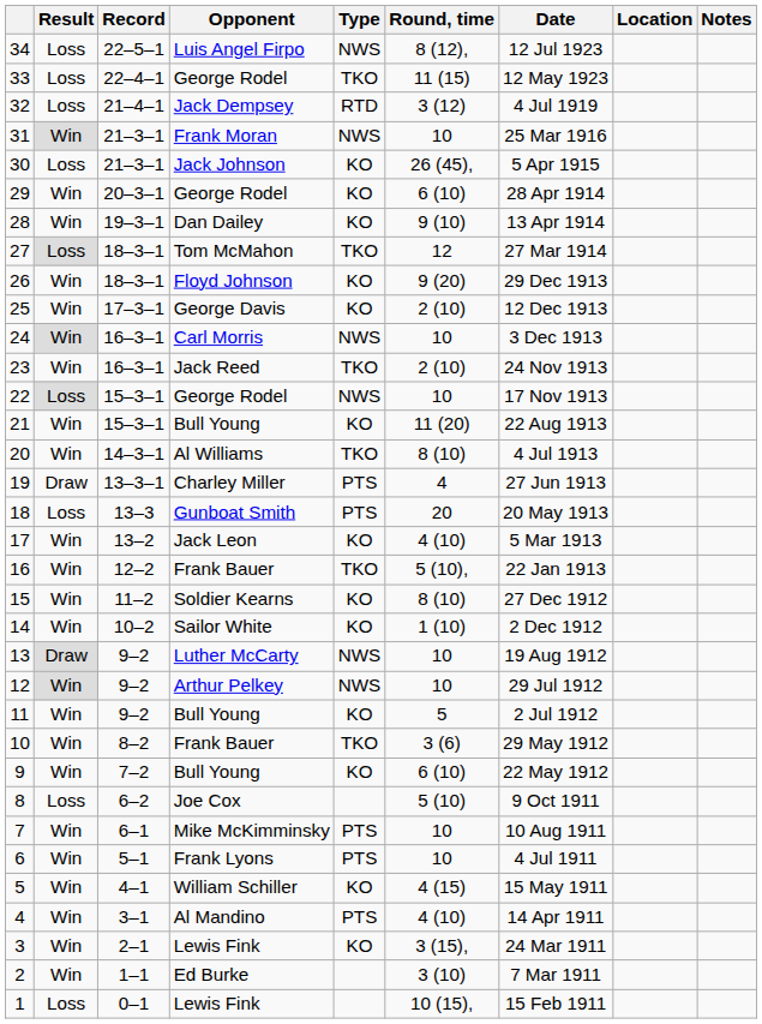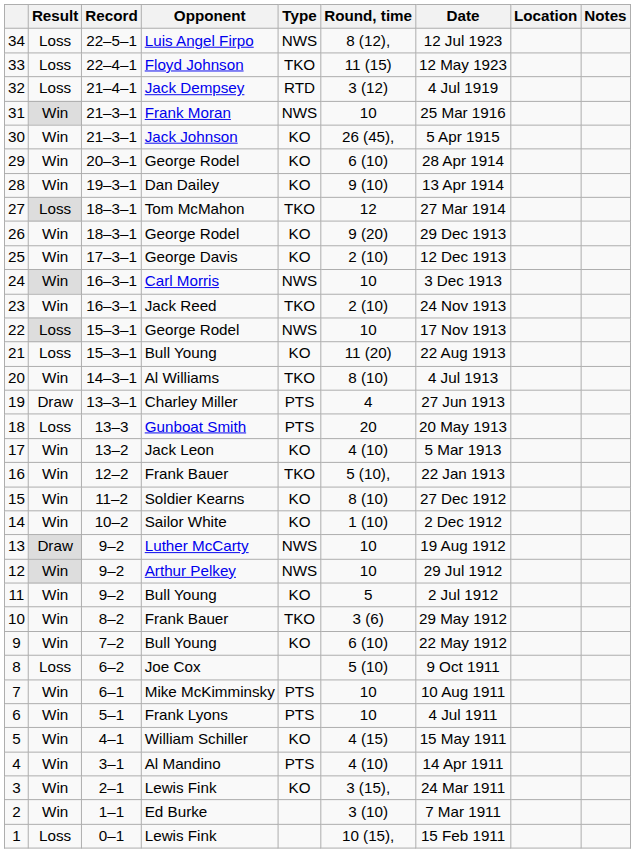 <table class="wikitable" style="text-align:center">
 <tr>
 <th></th>
 <th>Result</th>
 <th>Record</th>
 <th>Opponent</th>
 <th>Type</th>
 <th>Round, time</th>
 <th>Date</th>
 <th>Location</th>
 <th>Notes</th>
 </tr>
 <tr>
 <td>34</td>
 <td>Loss</td>
 <td>22–5–1 </td>
 <td style="text-align:left;"><a href='#'>Luis Angel Firpo</a></td>
 <td>NWS</td>
 <td>8 (12), </td>
 <td>12 Jul 1923</td>
 <td style="text-align:left;"></td>
 <td style="text-align:left;"></td>
 </tr>
 <tr>
 <td>33</td>
 <td>Loss</td>
 <td>22–4–1 </td>
-<td style="text-align:left;">George Rodel</td>
+<td style="text-align:left;"><a href='#'>Floyd Johnson</a></td>
 <td>TKO</td>
 <td>11 (15)</td>
 <td>12 May 1923</td>
 <td style="text-align:left;"></td>
 <td style="text-align:left;"></td>
 </tr>
 <tr>
 <td>32</td>
 <td>Loss</td>
 <td>21–4–1 </td>
 <td style="text-align:left;"><a href='#'>Jack Dempsey</a></td>
 <td>RTD</td>
 <td>3 (12)</td>
 <td>4 Jul 1919</td>
 <td style="text-align:left;"></td>
 <td style="text-align:left;"></td>
 </tr>
 <tr>
 <td>31</td>
 <td style="background:#DDD">Win</td>
 <td>21–3–1 </td>
 <td style="text-align:left;"><a href='#'>Frank Moran</a></td>
 <td>NWS</td>
 <td>10</td>
 <td>25 Mar 1916</td>
 <td style="text-align:left;"></td>
 <td style="text-align:left;"></td>
 </tr>
 <tr>
 <td>30</td>
-<td>Loss</td>
+<td>Win</td>
 <td>21–3–1 </td>
 <td style="text-align:left;"><a href='#'>Jack Johnson</a></td>
 <td>KO</td>
 <td>26 (45), </td>
 <td>5 Apr 1915</td>
 <td style="text-align:left;"></td>
 <td style="text-align:left;"></td>
 </tr>
 <tr>
 <td>29</td>
 <td>Win</td>
 <td>20–3–1 </td>
 <td style="text-align:left;">George Rodel</td>
 <td>KO</td>
 <td>6 (10)</td>
 <td>28 Apr 1914</td>
 <td style="text-align:left;"></td>
 <td style="text-align:left;"></td>
 </tr>
 <tr>
 <td>28</td>
 <td>Win</td>
 <td>19–3–1 </td>
 <td style="text-align:left;">Dan Dailey</td>
 <td>KO</td>
 <td>9 (10)</td>
 <td>13 Apr 1914</td>
 <td style="text-align:left;"></td>
 <td style="text-align:left;"></td>
 </tr>
 <tr>
 <td>27</td>
 <td style="background:#DDD">Loss</td>
 <td>18–3–1 </td>
 <td style="text-align:left;">Tom McMahon</td>
 <td>TKO</td>
 <td>12</td>
 <td>27 Mar 1914</td>
 <td style="text-align:left;"></td>
 <td style="text-align:left;"></td>
 </tr>
 <tr>
 <td>26</td>
 <td>Win</td>
 <td>18–3–1 </td>
-<td style="text-align:left;"><a href='#'>Floyd Johnson</a></td>
+<td style="text-align:left;">George Rodel</td>
 <td>KO</td>
 <td>9 (20)</td>
 <td>29 Dec 1913</td>
 <td style="text-align:left;"></td>
 <td style="text-align:left;"></td>
 </tr>
 <tr>
 <td>25</td>
 <td>Win</td>
 <td>17–3–1 </td>
 <td style="text-align:left;">George Davis</td>
 <td>KO</td>
 <td>2 (10)</td>
 <td>12 Dec 1913</td>
 <td style="text-align:left;"></td>
 <td style="text-align:left;"></td>
 </tr>
 <tr>
 <td>24</td>
 <td style="background:#DDD">Win</td>
 <td>16–3–1 </td>
 <td style="text-align:left;"><a href='#'>Carl Morris</a></td>
 <td>NWS</td>
 <td>10</td>
 <td>3 Dec 1913</td>
 <td style="text-align:left;"></td>
 <td style="text-align:left;"></td>
 </tr>
 <tr>
 <td>23</td>
 <td>Win</td>
 <td>16–3–1 </td>
 <td style="text-align:left;">Jack Reed</td>
 <td>TKO</td>
 <td>2 (10)</td>
 <td>24 Nov 1913</td>
 <td style="text-align:left;"></td>
 <td style="text-align:left;"></td>
 </tr>
 <tr>
 <td>22</td>
 <td style="background:#DDD">Loss</td>
 <td>15–3–1 </td>
 <td style="text-align:left;">George Rodel</td>
 <td>NWS</td>
 <td>10</td>
 <td>17 Nov 1913</td>
 <td style="text-align:left;"></td>
 <td style="text-align:left;"></td>
 </tr>
 <tr>
 <td>21</td>
-<td>Win</td>
+<td>Loss</td>
 <td>15–3–1 </td>
 <td style="text-align:left;">Bull Young</td>
 <td>KO</td>
 <td>11 (20)</td>
 <td>22 Aug 1913</td>
 <td style="text-align:left;"></td>
 <td style="text-align:left;"></td>
 </tr>
 <tr>
 <td>20</td>
 <td>Win</td>
 <td>14–3–1 </td>
 <td style="text-align:left;">Al Williams</td>
 <td>TKO</td>
 <td>8 (10)</td>
 <td>4 Jul 1913</td>
 <td style="text-align:left;"></td>
 <td style="text-align:left;"></td>
 </tr>
 <tr>
 <td>19</td>
 <td>Draw</td>
 <td>13–3–1 </td>
 <td style="text-align:left;">Charley Miller</td>
 <td>PTS</td>
 <td>4</td>
 <td>27 Jun 1913</td>
 <td style="text-align:left;"></td>
 <td style="text-align:left;"></td>
 </tr>
 <tr>
 <td>18</td>
 <td>Loss</td>
 <td>13–3 </td>
 <td style="text-align:left;"><a href='#'>Gunboat Smith</a></td>
 <td>PTS</td>
 <td>20</td>
 <td>20 May 1913</td>
 <td style="text-align:left;"></td>
 <td style="text-align:left;"></td>
 </tr>
 <tr>
 <td>17</td>
 <td>Win</td>
 <td>13–2 </td>
 <td style="text-align:left;">Jack Leon</td>
 <td>KO</td>
 <td>4 (10)</td>
 <td>5 Mar 1913</td>
 <td style="text-align:left;"></td>
 <td style="text-align:left;"></td>
 </tr>
 <tr>
 <td>16</td>
 <td>Win</td>
 <td>12–2 </td>
 <td style="text-align:left;">Frank Bauer</td>
 <td>TKO</td>
 <td>5 (10), </td>
 <td>22 Jan 1913</td>
 <td style="text-align:left;"></td>
 <td style="text-align:left;"></td>
 </tr>
 <tr>
 <td>15</td>
 <td>Win</td>
 <td>11–2 </td>
 <td style="text-align:left;">Soldier Kearns</td>
 <td>KO</td>
 <td>8 (10)</td>
 <td>27 Dec 1912</td>
 <td style="text-align:left;"></td>
 <td style="text-align:left;"></td>
 </tr>
 <tr>
 <td>14</td>
 <td>Win</td>
 <td>10–2 </td>
 <td style="text-align:left;">Sailor White</td>
 <td>KO</td>
 <td>1 (10)</td>
 <td>2 Dec 1912</td>
 <td style="text-align:left;"></td>
 <td style="text-align:left;"></td>
 </tr>
 <tr>
 <td>13</td>
 <td style="background:#DDD">Draw</td>
 <td>9–2 </td>
 <td style="text-align:left;"><a href='#'>Luther McCarty</a></td>
 <td>NWS</td>
 <td>10</td>
 <td>19 Aug 1912</td>
 <td style="text-align:left;"></td>
 <td style="text-align:left;"></td>
 </tr>
 <tr>
 <td>12</td>
 <td style="background:#DDD">Win</td>
 <td>9–2 </td>
 <td style="text-align:left;"><a href='#'>Arthur Pelkey</a></td>
 <td>NWS</td>
 <td>10</td>
 <td>29 Jul 1912</td>
 <td style="text-align:left;"></td>
 <td></td>
 </tr>
 <tr>
 <td>11</td>
 <td>Win</td>
 <td>9–2</td>
 <td style="text-align:left;">Bull Young</td>
 <td>KO</td>
 <td>5</td>
 <td>2 Jul 1912</td>
 <td style="text-align:left;"></td>
 <td></td>
 </tr>
 <tr>
 <td>10</td>
 <td>Win</td>
 <td>8–2</td>
 <td style="text-align:left;">Frank Bauer</td>
 <td>TKO</td>
 <td>3 (6)</td>
 <td>29 May 1912</td>
 <td style="text-align:left;"></td>
 <td></td>
 </tr>
 <tr>
 <td>9</td>
 <td>Win</td>
 <td>7–2</td>
 <td style="text-align:left;">Bull Young</td>
 <td>KO</td>
 <td>6 (10)</td>
 <td>22 May 1912</td>
 <td style="text-align:left;"></td>
 <td style="text-align:left;"></td>
 </tr>
 <tr>
 <td>8</td>
 <td>Loss</td>
 <td>6–2</td>
 <td style="text-align:left;">Joe Cox</td>
 <td></td>
 <td>5 (10)</td>
 <td>9 Oct 1911</td>
 <td style="text-align:left;"></td>
 <td></td>
 </tr>
 <tr>
 <td>7</td>
 <td>Win</td>
 <td>6–1</td>
 <td style="text-align:left;">Mike McKimminsky</td>
 <td>PTS</td>
 <td>10</td>
 <td>10 Aug 1911</td>
 <td style="text-align:left;"></td>
 <td></td>
 </tr>
 <tr>
 <td>6</td>
 <td>Win</td>
 <td>5–1</td>
 <td style="text-align:left;">Frank Lyons</td>
 <td>PTS</td>
 <td>10</td>
 <td>4 Jul 1911</td>
 <td style="text-align:left;"></td>
 <td></td>
 </tr>
 <tr>
 <td>5</td>
 <td>Win</td>
 <td>4–1</td>
 <td style="text-align:left;">William Schiller</td>
 <td>KO</td>
 <td>4 (15)</td>
 <td>15 May 1911</td>
 <td style="text-align:left;"></td>
 <td></td>
 </tr>
 <tr>
 <td>4</td>
 <td>Win</td>
 <td>3–1</td>
 <td style="text-align:left;">Al Mandino</td>
 <td>PTS</td>
 <td>4 (10)</td>
 <td>14 Apr 1911</td>
 <td style="text-align:left;"></td>
 <td></td>
 </tr>
 <tr>
 <td>3</td>
 <td>Win</td>
 <td>2–1</td>
 <td style="text-align:left;">Lewis Fink</td>
 <td>KO</td>
 <td>3 (15), </td>
 <td>24 Mar 1911</td>
 <td style="text-align:left;"></td>
 <td></td>
 </tr>
 <tr>
 <td>2</td>
 <td>Win</td>
 <td>1–1</td>
 <td style="text-align:left;">Ed Burke</td>
 <td></td>
 <td>3 (10)</td>
 <td>7 Mar 1911</td>
 <td style="text-align:left;"></td>
 <td></td>
 </tr>
 <tr>
 <td>1</td>
 <td>Loss</td>
 <td>0–1</td>
 <td style="text-align:left;">Lewis Fink</td>
 <td></td>
 <td>10 (15), </td>
 <td>15 Feb 1911</td>
 <td style="text-align:left;"></td>
 <td style="text-align:left;"></td>
 </tr>
 </table>
